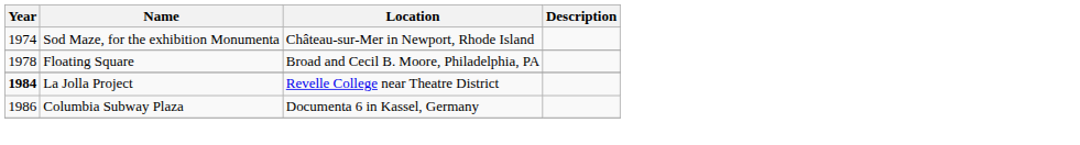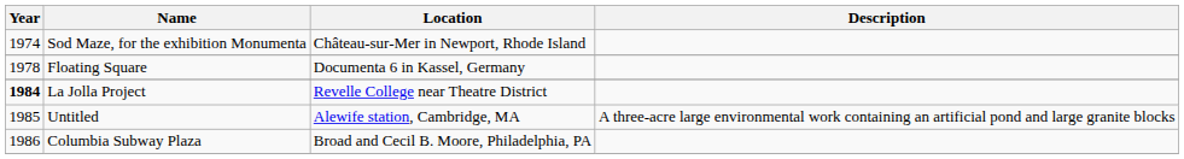 <table class="wikitable">
 <tr>
 <th>Year</th>
 <th>Name</th>
 <th>Location</th>
 <th>Description</th>
 </tr>
 <tr>
 <td>1974</td>
 <td>Sod Maze, for the exhibition Monumenta</td>
 <td>Château-sur-Mer in Newport, Rhode Island</td>
 <td></td>
 </tr>
 <tr>
 </tr>
 <tr>
 <td>1978</td>
 <td>Floating Square</td>
-<td>Broad and Cecil B. Moore, Philadelphia, PA</td>
+<td>Documenta 6 in Kassel, Germany</td>
 <td></td>
 </tr>
 <tr>
 </tr>
 <tr>
 <td><strong>1984</strong></td>
 <td>La Jolla Project</td>
 <td><a href='#'>Revelle College</a> near Theatre District</td>
 <td></td>
 </tr>
 <tr>
+<td>1985</td>
+<td>Untitled</td>
+<td><a href='#'>Alewife station</a>, Cambridge, MA</td>
+<td>A three-acre large environmental work containing an artificial pond and large granite blocks</td>
+</tr>
+<tr>
 <td>1986</td>
 <td>Columbia Subway Plaza</td>
-<td>Documenta 6 in Kassel, Germany</td>
+<td>Broad and Cecil B. Moore, Philadelphia, PA</td>
 <td></td>
 </tr>
 <tr>
 </tr>
 </table>
